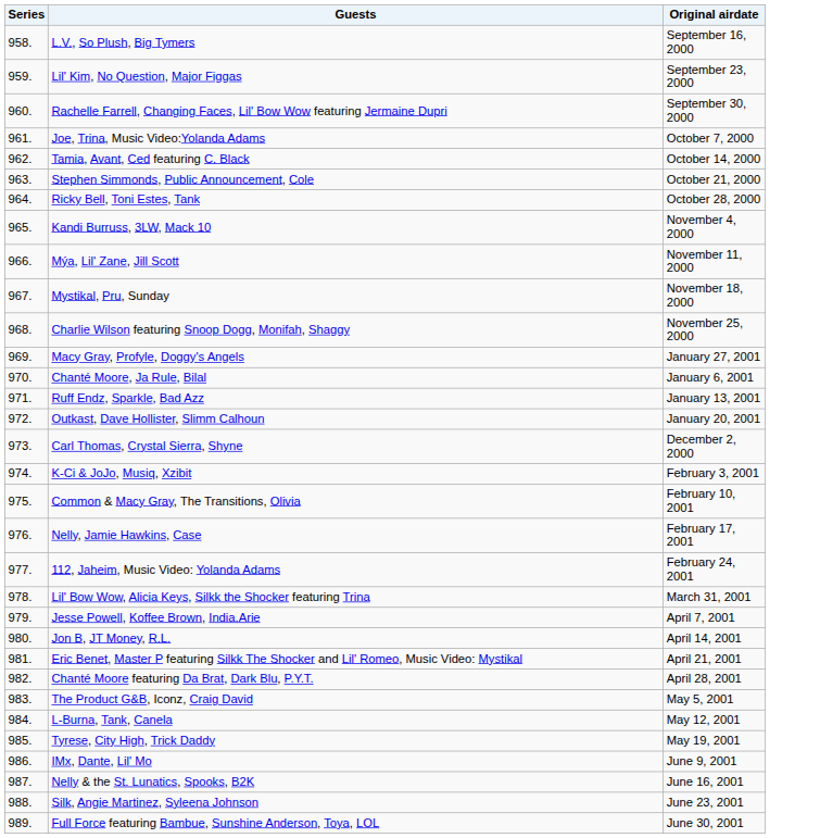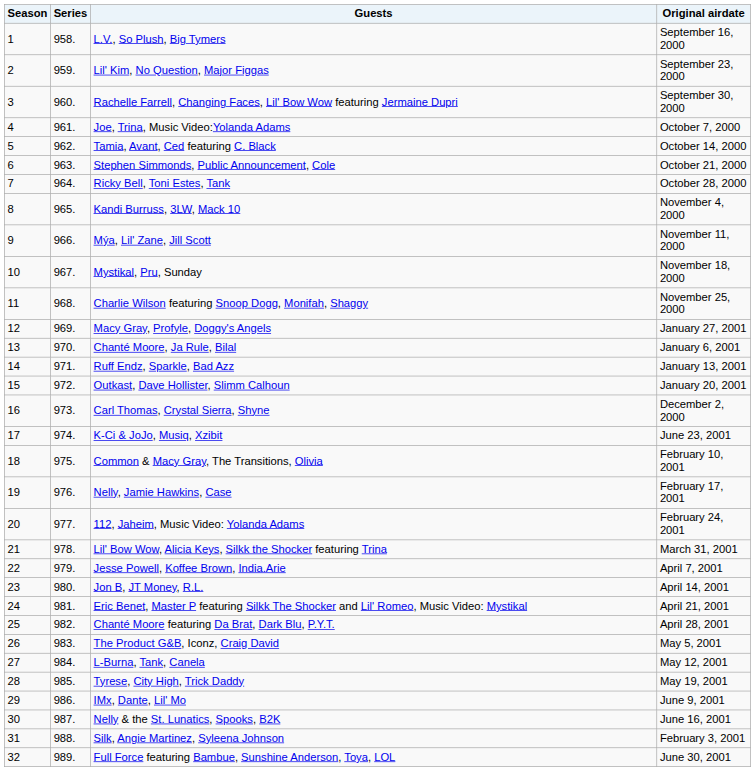 <table class="toccolours" border="2" cellpadding="4" cellspacing="0" style="margin: 1em 1em 1em 0; background: #f9f9f9; border: 1px #aaa solid; border-collapse: collapse">
 <tr style="vertical-align: top; text-align: center; background-color:#EBF4FA">
+<th><strong>Season</strong></th>
 <th><strong>Series</strong></th>
 <th style="width:800px;"><strong>Guests</strong></th>
 <th style="width:125px;"><strong>Original airdate</strong></th>
 </tr>
 <tr>
+<td>1</td>
 <td>958.</td>
 <td><a href='#'>L.V.</a>, <a href='#'>So Plush</a>, <a href='#'>Big Tymers</a></td>
 <td>September 16, 2000</td>
 </tr>
 <tr>
+<td>2</td>
 <td>959.</td>
 <td><a href='#'>Lil' Kim</a>, <a href='#'>No Question</a>, <a href='#'>Major Figgas</a></td>
 <td>September 23, 2000</td>
 </tr>
 <tr>
+<td>3</td>
 <td>960.</td>
 <td><a href='#'>Rachelle Farrell</a>, <a href='#'>Changing Faces</a>, <a href='#'>Lil' Bow Wow</a> featuring <a href='#'>Jermaine Dupri</a></td>
 <td>September 30, 2000</td>
 </tr>
 <tr>
+<td>4</td>
 <td>961.</td>
 <td><a href='#'>Joe</a>, <a href='#'>Trina</a>, Music Video:<a href='#'>Yolanda Adams</a></td>
 <td>October 7, 2000</td>
 </tr>
 <tr>
+<td>5</td>
 <td>962.</td>
 <td><a href='#'>Tamia</a>, <a href='#'>Avant</a>, <a href='#'>Ced</a> featuring <a href='#'>C. Black</a></td>
 <td>October 14, 2000</td>
 </tr>
 <tr>
+<td>6</td>
 <td>963.</td>
 <td><a href='#'>Stephen Simmonds</a>, <a href='#'>Public Announcement</a>, <a href='#'>Cole</a></td>
 <td>October 21, 2000</td>
 </tr>
 <tr>
+<td>7</td>
 <td>964.</td>
 <td><a href='#'>Ricky Bell</a>, <a href='#'>Toni Estes</a>, <a href='#'>Tank</a></td>
 <td>October 28, 2000</td>
 </tr>
 <tr>
+<td>8</td>
 <td>965.</td>
 <td><a href='#'>Kandi Burruss</a>, <a href='#'>3LW</a>, <a href='#'>Mack 10</a></td>
 <td>November 4, 2000</td>
 </tr>
 <tr>
+<td>9</td>
 <td>966.</td>
 <td><a href='#'>Mýa</a>, <a href='#'>Lil' Zane</a>, <a href='#'>Jill Scott</a></td>
 <td>November 11, 2000</td>
 </tr>
 <tr>
+<td>10</td>
 <td>967.</td>
 <td><a href='#'>Mystikal</a>, <a href='#'>Pru</a>, Sunday</td>
 <td>November 18, 2000</td>
 </tr>
 <tr>
+<td>11</td>
 <td>968.</td>
 <td><a href='#'>Charlie Wilson</a> featuring <a href='#'>Snoop Dogg</a>, <a href='#'>Monifah</a>, <a href='#'>Shaggy</a></td>
 <td>November 25, 2000</td>
 </tr>
 <tr>
+<td>12</td>
 <td>969.</td>
 <td><a href='#'>Macy Gray</a>, <a href='#'>Profyle</a>, <a href='#'>Doggy's Angels</a></td>
 <td>January 27, 2001</td>
 </tr>
 <tr>
+<td>13</td>
 <td>970.</td>
 <td><a href='#'>Chanté Moore</a>, <a href='#'>Ja Rule</a>, <a href='#'>Bilal</a></td>
 <td>January 6, 2001</td>
 </tr>
 <tr>
+<td>14</td>
 <td>971.</td>
 <td><a href='#'>Ruff Endz</a>, <a href='#'>Sparkle</a>, <a href='#'>Bad Azz</a></td>
 <td>January 13, 2001</td>
 </tr>
 <tr>
+<td>15</td>
 <td>972.</td>
 <td><a href='#'>Outkast</a>, <a href='#'>Dave Hollister</a>, <a href='#'>Slimm Calhoun</a></td>
 <td>January 20, 2001</td>
 </tr>
 <tr>
+<td>16</td>
 <td>973.</td>
 <td><a href='#'>Carl Thomas</a>, <a href='#'>Crystal Sierra</a>, <a href='#'>Shyne</a></td>
 <td>December 2, 2000</td>
 </tr>
 <tr>
+<td>17</td>
 <td>974.</td>
 <td><a href='#'>K-Ci & JoJo</a>, <a href='#'>Musiq</a>, <a href='#'>Xzibit</a></td>
-<td>February 3, 2001</td>
+<td>June 23, 2001</td>
 </tr>
 <tr>
+<td>18</td>
 <td>975.</td>
 <td><a href='#'>Common</a> & <a href='#'>Macy Gray</a>, The Transitions, <a href='#'>Olivia</a></td>
 <td>February 10, 2001</td>
 </tr>
 <tr>
+<td>19</td>
 <td>976.</td>
 <td><a href='#'>Nelly</a>, <a href='#'>Jamie Hawkins</a>, <a href='#'>Case</a></td>
 <td>February 17, 2001</td>
 </tr>
 <tr>
+<td>20</td>
 <td>977.</td>
 <td><a href='#'>112</a>, <a href='#'>Jaheim</a>, Music Video: <a href='#'>Yolanda Adams</a></td>
 <td>February 24, 2001</td>
 </tr>
 <tr>
+<td>21</td>
 <td>978.</td>
 <td><a href='#'>Lil' Bow Wow</a>, <a href='#'>Alicia Keys</a>, <a href='#'>Silkk the Shocker</a> featuring <a href='#'>Trina</a></td>
 <td>March 31, 2001</td>
 </tr>
 <tr>
+<td>22</td>
 <td>979.</td>
 <td><a href='#'>Jesse Powell</a>, <a href='#'>Koffee Brown</a>, <a href='#'>India.Arie</a></td>
 <td>April 7, 2001</td>
 </tr>
 <tr>
+<td>23</td>
 <td>980.</td>
 <td><a href='#'>Jon B</a>, <a href='#'>JT Money</a>, <a href='#'>R.L.</a></td>
 <td>April 14, 2001</td>
 </tr>
 <tr>
+<td>24</td>
 <td>981.</td>
 <td><a href='#'>Eric Benet</a>, <a href='#'>Master P</a> featuring <a href='#'>Silkk The Shocker</a> and <a href='#'>Lil' Romeo</a>, Music Video: <a href='#'>Mystikal</a></td>
 <td>April 21, 2001</td>
 </tr>
 <tr>
+<td>25</td>
 <td>982.</td>
 <td><a href='#'>Chanté Moore</a> featuring  <a href='#'>Da Brat</a>, <a href='#'>Dark Blu</a>, <a href='#'>P.Y.T.</a></td>
 <td>April 28, 2001</td>
 </tr>
 <tr>
+<td>26</td>
 <td>983.</td>
 <td><a href='#'>The Product G&B</a>, Iconz, <a href='#'>Craig David</a></td>
 <td>May 5, 2001</td>
 </tr>
 <tr>
+<td>27</td>
 <td>984.</td>
 <td><a href='#'>L-Burna</a>, <a href='#'>Tank</a>, <a href='#'>Canela</a></td>
 <td>May 12, 2001</td>
 </tr>
 <tr>
+<td>28</td>
 <td>985.</td>
 <td><a href='#'>Tyrese</a>, <a href='#'>City High</a>, <a href='#'>Trick Daddy</a></td>
 <td>May 19, 2001</td>
 </tr>
 <tr>
+<td>29</td>
 <td>986.</td>
 <td><a href='#'>IMx</a>, <a href='#'>Dante</a>, <a href='#'>Lil' Mo</a></td>
 <td>June 9, 2001</td>
 </tr>
 <tr>
+<td>30</td>
 <td>987.</td>
 <td><a href='#'>Nelly</a> & the <a href='#'>St. Lunatics</a>, <a href='#'>Spooks</a>, <a href='#'>B2K</a></td>
 <td>June 16, 2001</td>
 </tr>
 <tr>
+<td>31</td>
 <td>988.</td>
 <td><a href='#'>Silk</a>, <a href='#'>Angie Martinez</a>, <a href='#'>Syleena Johnson</a></td>
-<td>June 23, 2001</td>
+<td>February 3, 2001</td>
 </tr>
 <tr>
+<td>32</td>
 <td>989.</td>
 <td><a href='#'>Full Force</a> featuring <a href='#'>Bambue</a>, <a href='#'>Sunshine Anderson</a>, <a href='#'>Toya</a>, <a href='#'>LOL</a></td>
 <td>June 30, 2001</td>
 </tr>
 </table>
